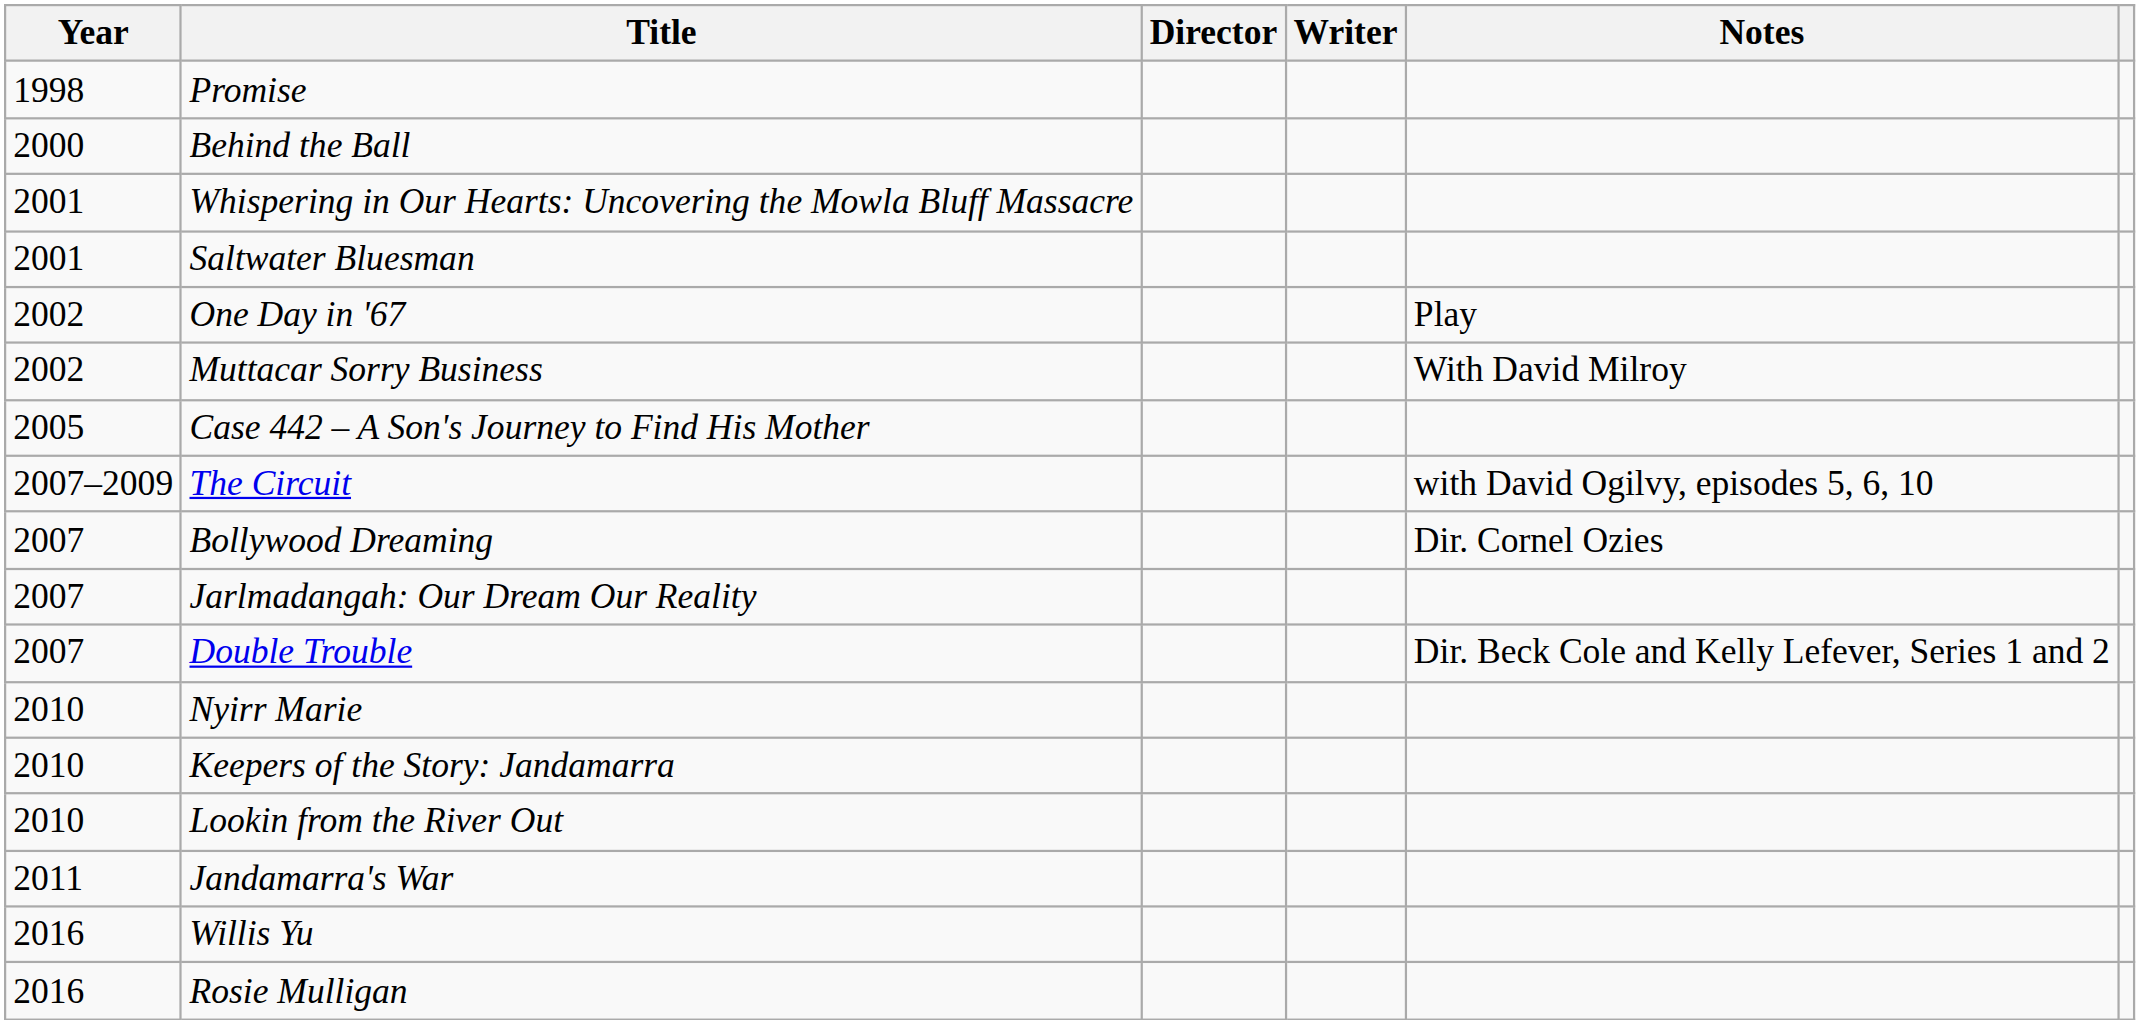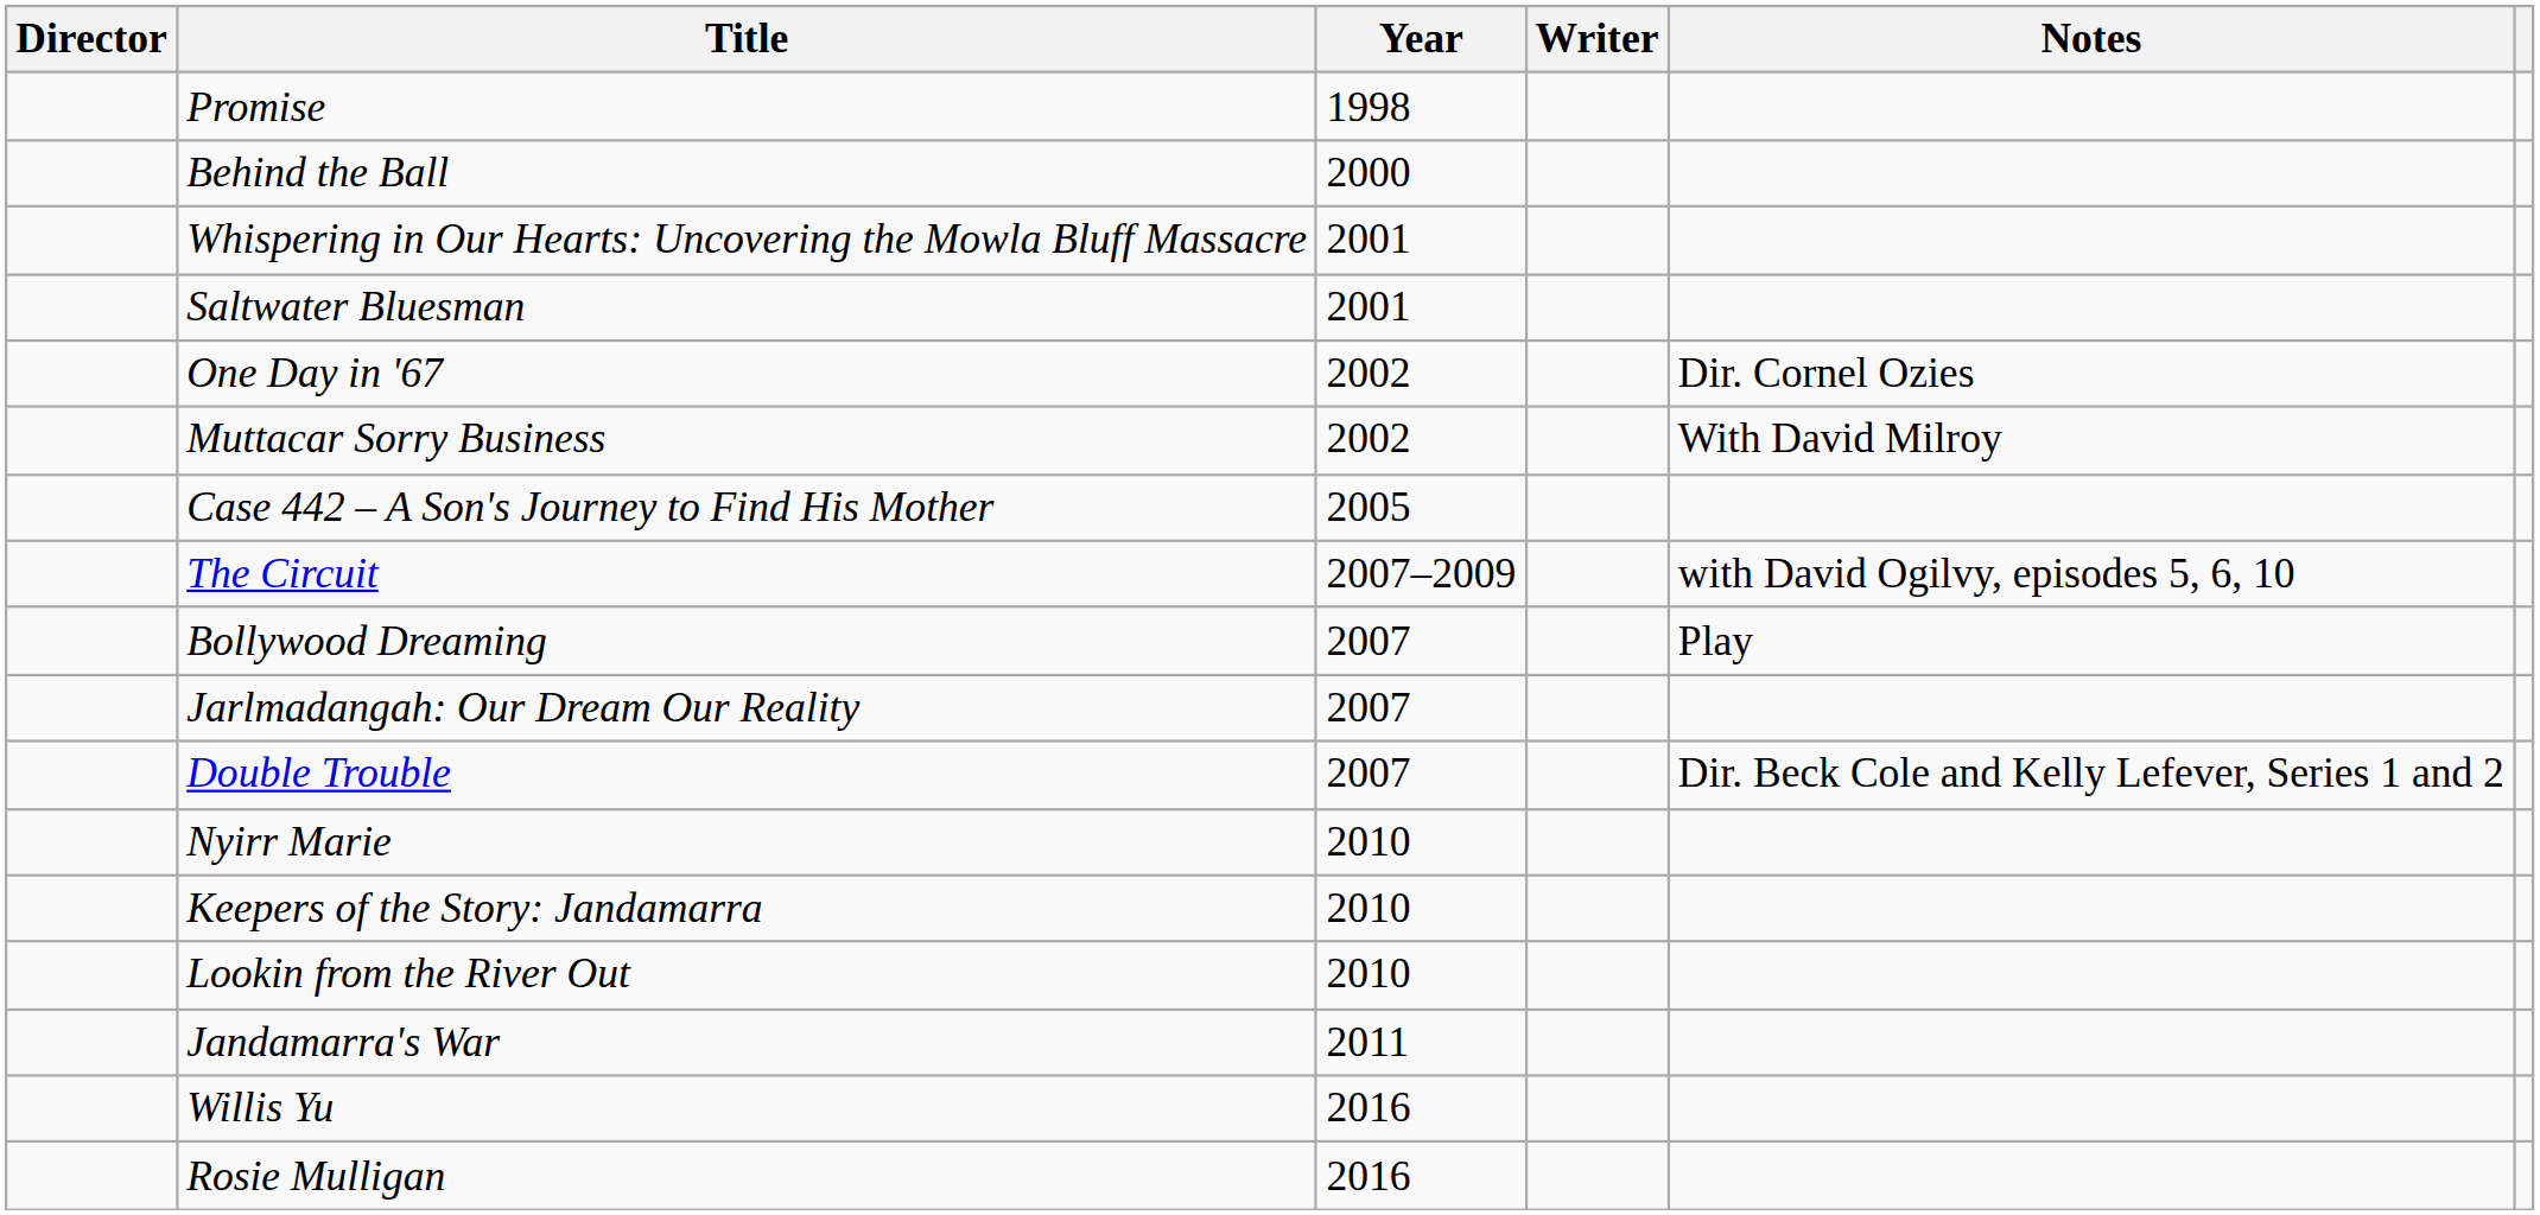 <table class="wikitable sortable">
 <tr>
+<th scope="col">Director</th>
+<th scope="col">Title</th>
 <th scope="col">Year</th>
-<th scope="col">Title</th>
-<th scope="col">Director</th>
 <th scope="col">Writer</th>
 <th scope="col" class="unsortable">Notes</th>
 <th scope="col" class="unsortable"></th>
 </tr>
 <tr>
+<td></td>
+<td><em>Promise</em></td>
 <td>1998</td>
-<td><em>Promise</em></td>
-<td></td>
 <td></td>
 <td></td>
 <td></td>
 </tr>
 <tr>
+<td></td>
+<td><em>Behind the Ball</em></td>
 <td>2000</td>
-<td><em>Behind the Ball</em></td>
-<td></td>
 <td></td>
 <td></td>
 <td></td>
 </tr>
 <tr>
+<td></td>
+<td><em>Whispering in Our Hearts: Uncovering the Mowla Bluff Massacre</em></td>
 <td>2001</td>
-<td><em>Whispering in Our Hearts: Uncovering the Mowla Bluff Massacre</em></td>
-<td></td>
 <td></td>
 <td></td>
 <td></td>
 </tr>
 <tr>
+<td></td>
+<td><em>Saltwater Bluesman</em></td>
 <td>2001</td>
-<td><em>Saltwater Bluesman</em></td>
-<td></td>
 <td></td>
 <td></td>
 <td></td>
 </tr>
 <tr>
+<td></td>
+<td><em>One Day in '67</em></td>
 <td>2002</td>
-<td><em>One Day in '67</em></td>
 <td></td>
+<td>Dir. Cornel Ozies</td>
+<td></td>
+</tr>
+<tr>
+<td></td>
+<td><em>Muttacar Sorry Business</em></td>
+<td>2002</td>
+<td></td>
+<td>With David Milroy</td>
+<td></td>
+</tr>
+<tr>
+<td></td>
+<td><em>Case 442 – A Son's Journey to Find His Mother</em></td>
+<td>2005</td>
+<td></td>
+<td></td>
+<td></td>
+</tr>
+<tr>
+<td></td>
+<td><em><a href='#'>The Circuit</a></em></td>
+<td>2007–2009</td>
+<td></td>
+<td>with David Ogilvy, episodes 5, 6, 10</td>
+<td></td>
+</tr>
+<tr>
+<td></td>
+<td><em>Bollywood Dreaming</em></td>
+<td>2007</td>
 <td></td>
 <td>Play</td>
 <td></td>
 </tr>
 <tr>
-<td>2002</td>
-<td><em>Muttacar Sorry Business</em></td>
 <td></td>
-<td></td>
-<td>With David Milroy</td>
-<td></td>
-</tr>
-<tr>
-<td>2005</td>
-<td><em>Case 442 – A Son's Journey to Find His Mother</em></td>
-<td></td>
+<td><em>Jarlmadangah: Our Dream Our Reality</em></td>
+<td>2007</td>
 <td></td>
 <td></td>
 <td></td>
 </tr>
 <tr>
-<td>2007–2009</td>
-<td><em><a href='#'>The Circuit</a></em></td>
 <td></td>
+<td><em><a href='#'>Double Trouble</a></em></td>
+<td>2007</td>
 <td></td>
-<td>with David Ogilvy, episodes 5, 6, 10</td>
+<td>Dir. Beck Cole and Kelly Lefever, Series 1 and 2</td>
 <td></td>
 </tr>
 <tr>
-<td>2007</td>
-<td><em>Bollywood Dreaming</em></td>
 <td></td>
-<td></td>
-<td>Dir. Cornel Ozies</td>
-<td></td>
-</tr>
-<tr>
-<td>2007</td>
-<td><em>Jarlmadangah: Our Dream Our Reality</em></td>
-<td></td>
+<td><em>Nyirr Marie</em></td>
+<td>2010</td>
 <td></td>
 <td></td>
 <td></td>
 </tr>
 <tr>
-<td>2007</td>
-<td><em><a href='#'>Double Trouble</a></em></td>
 <td></td>
-<td></td>
-<td>Dir. Beck Cole and Kelly Lefever, Series 1 and 2</td>
-<td></td>
-</tr>
-<tr>
+<td><em>Keepers of the Story: Jandamarra</em></td>
 <td>2010</td>
-<td><em>Nyirr Marie</em></td>
-<td></td>
 <td></td>
 <td></td>
 <td></td>
 </tr>
 <tr>
+<td></td>
+<td><em>Lookin from the River Out</em></td>
 <td>2010</td>
-<td><em>Keepers of the Story: Jandamarra</em></td>
-<td></td>
 <td></td>
 <td></td>
 <td></td>
 </tr>
 <tr>
-<td>2010</td>
-<td><em>Lookin from the River Out</em></td>
 <td></td>
+<td><em>Jandamarra's War</em></td>
+<td>2011</td>
 <td></td>
 <td></td>
 <td></td>
 </tr>
 <tr>
-<td>2011</td>
-<td><em>Jandamarra's War</em></td>
 <td></td>
+<td><em>Willis Yu</em></td>
+<td>2016</td>
 <td></td>
 <td></td>
 <td></td>
 </tr>
 <tr>
+<td></td>
+<td><em>Rosie Mulligan</em></td>
 <td>2016</td>
-<td><em>Willis Yu</em></td>
-<td></td>
-<td></td>
-<td></td>
-<td></td>
-</tr>
-<tr>
-<td>2016</td>
-<td><em>Rosie Mulligan</em></td>
-<td></td>
 <td></td>
 <td></td>
 <td></td>
 </tr>
 </table>
